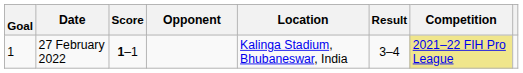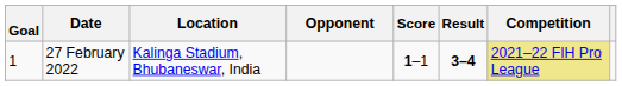 <table class="wikitable sortable" style="font-size:90%" width=97%>
 <tr>
 <th style="font-size:95%;" data-sort-type=number><br>Goal</th>
 <th align=center>Date</th>
+<th>Location</th>
+<th width=100>Opponent</th>
 <th data-sort-type="number" style="font-size:95%">Score</th>
-<th width=100>Opponent</th>
-<th>Location</th>
 <th data-sort-type="number" style="font-size:95%">Result</th>
 <th>Competition</th>
 <th></th>
 </tr>
 <tr>
 <td>1</td>
 <td>27 February 2022</td>
+<td><a href='#'>Kalinga Stadium</a>, <a href='#'>Bhubaneswar</a>, India</td>
+<td></td>
 <td align="center"><strong>1</strong>–1</td>
-<td></td>
-<td><a href='#'>Kalinga Stadium</a>, <a href='#'>Bhubaneswar</a>, India</td>
-<td align="center">3–4</td>
+<td align="center"><strong>3–4</strong></td>
 <td style="background: khaki;"><a href='#'>2021–22 FIH Pro League</a></td>
 <td></td>
 </tr>
 </table>
